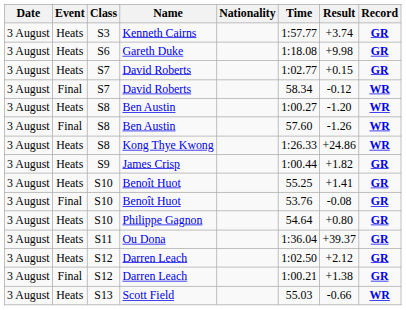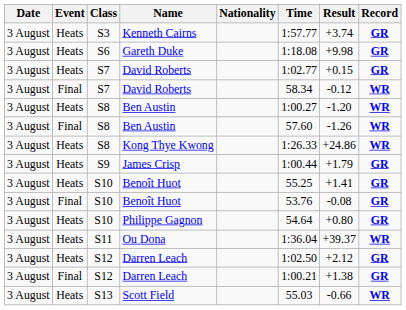 <table class=wikitable style=text-align:center>
 <tr>
 <th>Date</th>
 <th>Event</th>
 <th>Class</th>
 <th>Name</th>
 <th>Nationality</th>
 <th>Time</th>
 <th>Result</th>
 <th>Record</th>
 </tr>
 <tr>
 <td>3 August</td>
 <td>Heats</td>
 <td>S3</td>
 <td align=left><a href='#'>Kenneth Cairns</a></td>
 <td align=left></td>
 <td>1:57.77</td>
 <td>+3.74</td>
 <td><strong><a href='#'>GR</a></strong></td>
 </tr>
 <tr>
 <td>3 August</td>
 <td>Heats</td>
 <td>S6</td>
 <td align=left><a href='#'>Gareth Duke</a></td>
 <td align=left></td>
 <td>1:18.08</td>
 <td>+9.98</td>
 <td><strong><a href='#'>GR</a></strong></td>
 </tr>
 <tr>
 <td>3 August</td>
 <td>Heats</td>
 <td>S7</td>
 <td align=left><a href='#'>David Roberts</a></td>
 <td align=left></td>
 <td>1:02.77</td>
 <td>+0.15</td>
 <td><strong><a href='#'>GR</a></strong></td>
 </tr>
 <tr>
 <td>3 August</td>
 <td>Final</td>
 <td>S7</td>
 <td align=left><a href='#'>David Roberts</a></td>
 <td align=left></td>
 <td>58.34</td>
 <td>-0.12</td>
 <td><strong><a href='#'>WR</a></strong></td>
 </tr>
 <tr>
 <td>3 August</td>
 <td>Heats</td>
 <td>S8</td>
 <td align=left><a href='#'>Ben Austin</a></td>
 <td align=left></td>
 <td>1:00.27</td>
 <td>-1.20</td>
 <td><strong><a href='#'>WR</a></strong></td>
 </tr>
 <tr>
 <td>3 August</td>
 <td>Final</td>
 <td>S8</td>
 <td align=left><a href='#'>Ben Austin</a></td>
 <td align=left></td>
 <td>57.60</td>
 <td>-1.26</td>
 <td><strong><a href='#'>WR</a></strong></td>
 </tr>
 <tr>
 <td>3 August</td>
 <td>Heats</td>
 <td>S8</td>
 <td align=left><a href='#'>Kong Thye Kwong</a></td>
 <td align=left></td>
 <td>1:26.33</td>
 <td>+24.86</td>
 <td><strong><a href='#'>WR</a></strong></td>
 </tr>
 <tr>
 <td>3 August</td>
 <td>Heats</td>
 <td>S9</td>
 <td align=left><a href='#'>James Crisp</a></td>
 <td align=left></td>
 <td>1:00.44</td>
-<td>+1.82</td>
+<td>+1.79</td>
 <td><strong><a href='#'>GR</a></strong></td>
 </tr>
 <tr>
 <td>3 August</td>
 <td>Heats</td>
 <td>S10</td>
 <td align=left><a href='#'>Benoît Huot</a></td>
 <td align=left></td>
 <td>55.25</td>
 <td>+1.41</td>
 <td><strong><a href='#'>GR</a></strong></td>
 </tr>
 <tr>
 <td>3 August</td>
 <td>Final</td>
 <td>S10</td>
 <td align=left><a href='#'>Benoît Huot</a></td>
 <td align=left></td>
 <td>53.76</td>
 <td>-0.08</td>
 <td><strong><a href='#'>GR</a></strong></td>
 </tr>
 <tr>
 <td>3 August</td>
 <td>Heats</td>
 <td>S10</td>
 <td align=left><a href='#'>Philippe Gagnon</a></td>
 <td align=left></td>
 <td>54.64</td>
 <td>+0.80</td>
 <td><strong><a href='#'>GR</a></strong></td>
 </tr>
 <tr>
 <td>3 August</td>
 <td>Heats</td>
 <td>S11</td>
 <td align=left><a href='#'>Ou Dona</a></td>
 <td align=left></td>
 <td>1:36.04</td>
 <td>+39.37</td>
-<td><strong><a href='#'>GR</a></strong></td>
+<td><strong><a href='#'>WR</a></strong></td>
 </tr>
 <tr>
 <td>3 August</td>
 <td>Heats</td>
 <td>S12</td>
 <td align=left><a href='#'>Darren Leach</a></td>
 <td align=left></td>
 <td>1:02.50</td>
 <td>+2.12</td>
 <td><strong><a href='#'>GR</a></strong></td>
 </tr>
 <tr>
 <td>3 August</td>
 <td>Final</td>
 <td>S12</td>
 <td align=left><a href='#'>Darren Leach</a></td>
 <td align=left></td>
 <td>1:00.21</td>
 <td>+1.38</td>
 <td><strong><a href='#'>GR</a></strong></td>
 </tr>
 <tr>
 <td>3 August</td>
 <td>Heats</td>
 <td>S13</td>
 <td align=left><a href='#'>Scott Field</a></td>
 <td align=left></td>
 <td>55.03</td>
 <td>-0.66</td>
 <td><strong><a href='#'>WR</a></strong></td>
 </tr>
 </table>
